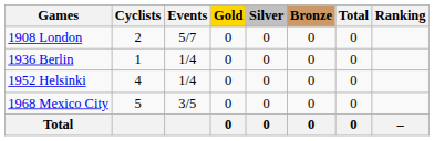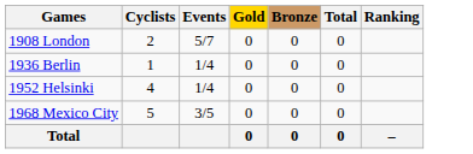 <table class="wikitable sortable" style="text-align:center">
 <tr>
 <th>Games</th>
 <th>Cyclists</th>
 <th>Events</th>
 <th style="background-color:gold;">Gold</th>
-<th style="background-color:silver;">Silver</th>
 <th style="background-color:#c96;">Bronze</th>
 <th>Total</th>
 <th>Ranking</th>
 </tr>
 <tr>
 <td align=left><a href='#'>1908 London</a></td>
 <td>2</td>
 <td>5/7</td>
-<td>0</td>
 <td>0</td>
 <td>0</td>
 <td>0</td>
 <td></td>
 </tr>
 <tr>
 <td align=left><a href='#'>1936 Berlin</a></td>
 <td>1</td>
 <td>1/4</td>
 <td>0</td>
 <td>0</td>
 <td>0</td>
-<td>0</td>
 <td></td>
 </tr>
 <tr>
 <td align=left><a href='#'>1952 Helsinki</a></td>
 <td>4</td>
 <td>1/4</td>
-<td>0</td>
 <td>0</td>
 <td>0</td>
 <td>0</td>
 <td></td>
 </tr>
 <tr>
 <td align=left><a href='#'>1968 Mexico City</a></td>
 <td>5</td>
 <td>3/5</td>
 <td>0</td>
 <td>0</td>
 <td>0</td>
-<td>0</td>
 <td></td>
 </tr>
 <tr>
 <th>Total</th>
 <th></th>
 <th></th>
 <th>0</th>
 <th>0</th>
 <th>0</th>
-<th>0</th>
 <th>–</th>
 </tr>
 </table>
